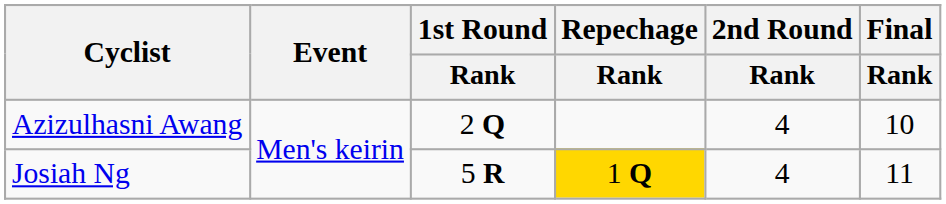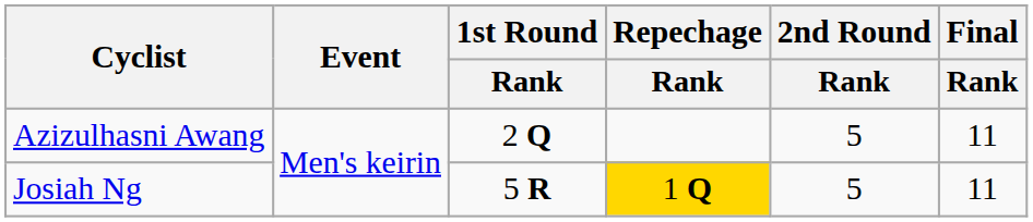 <table class="wikitable" style="font-size:90%">
 <tr>
 <th rowspan=2>Cyclist</th>
 <th rowspan=2>Event</th>
 <th>1st Round</th>
 <th>Repechage</th>
 <th>2nd Round</th>
 <th>Final</th>
 </tr>
 <tr style="font-size:95%">
 <th>Rank</th>
 <th>Rank</th>
 <th>Rank</th>
 <th>Rank</th>
 </tr>
 <tr align=center>
 <td align=left><a href='#'>Azizulhasni Awang</a></td>
 <td align=left rowspan=2><a href='#'>Men's keirin</a></td>
 <td>2 <strong>Q</strong></td>
 <td></td>
-<td>4</td>
-<td>10</td>
+<td>5</td>
+<td>11</td>
 </tr>
 <tr align=center>
 <td align=left><a href='#'>Josiah Ng</a></td>
 <td>5 <strong>R</strong></td>
 <td style="background: gold;">1 <strong>Q</strong></td>
-<td>4</td>
+<td>5</td>
 <td>11</td>
 </tr>
 </table>
